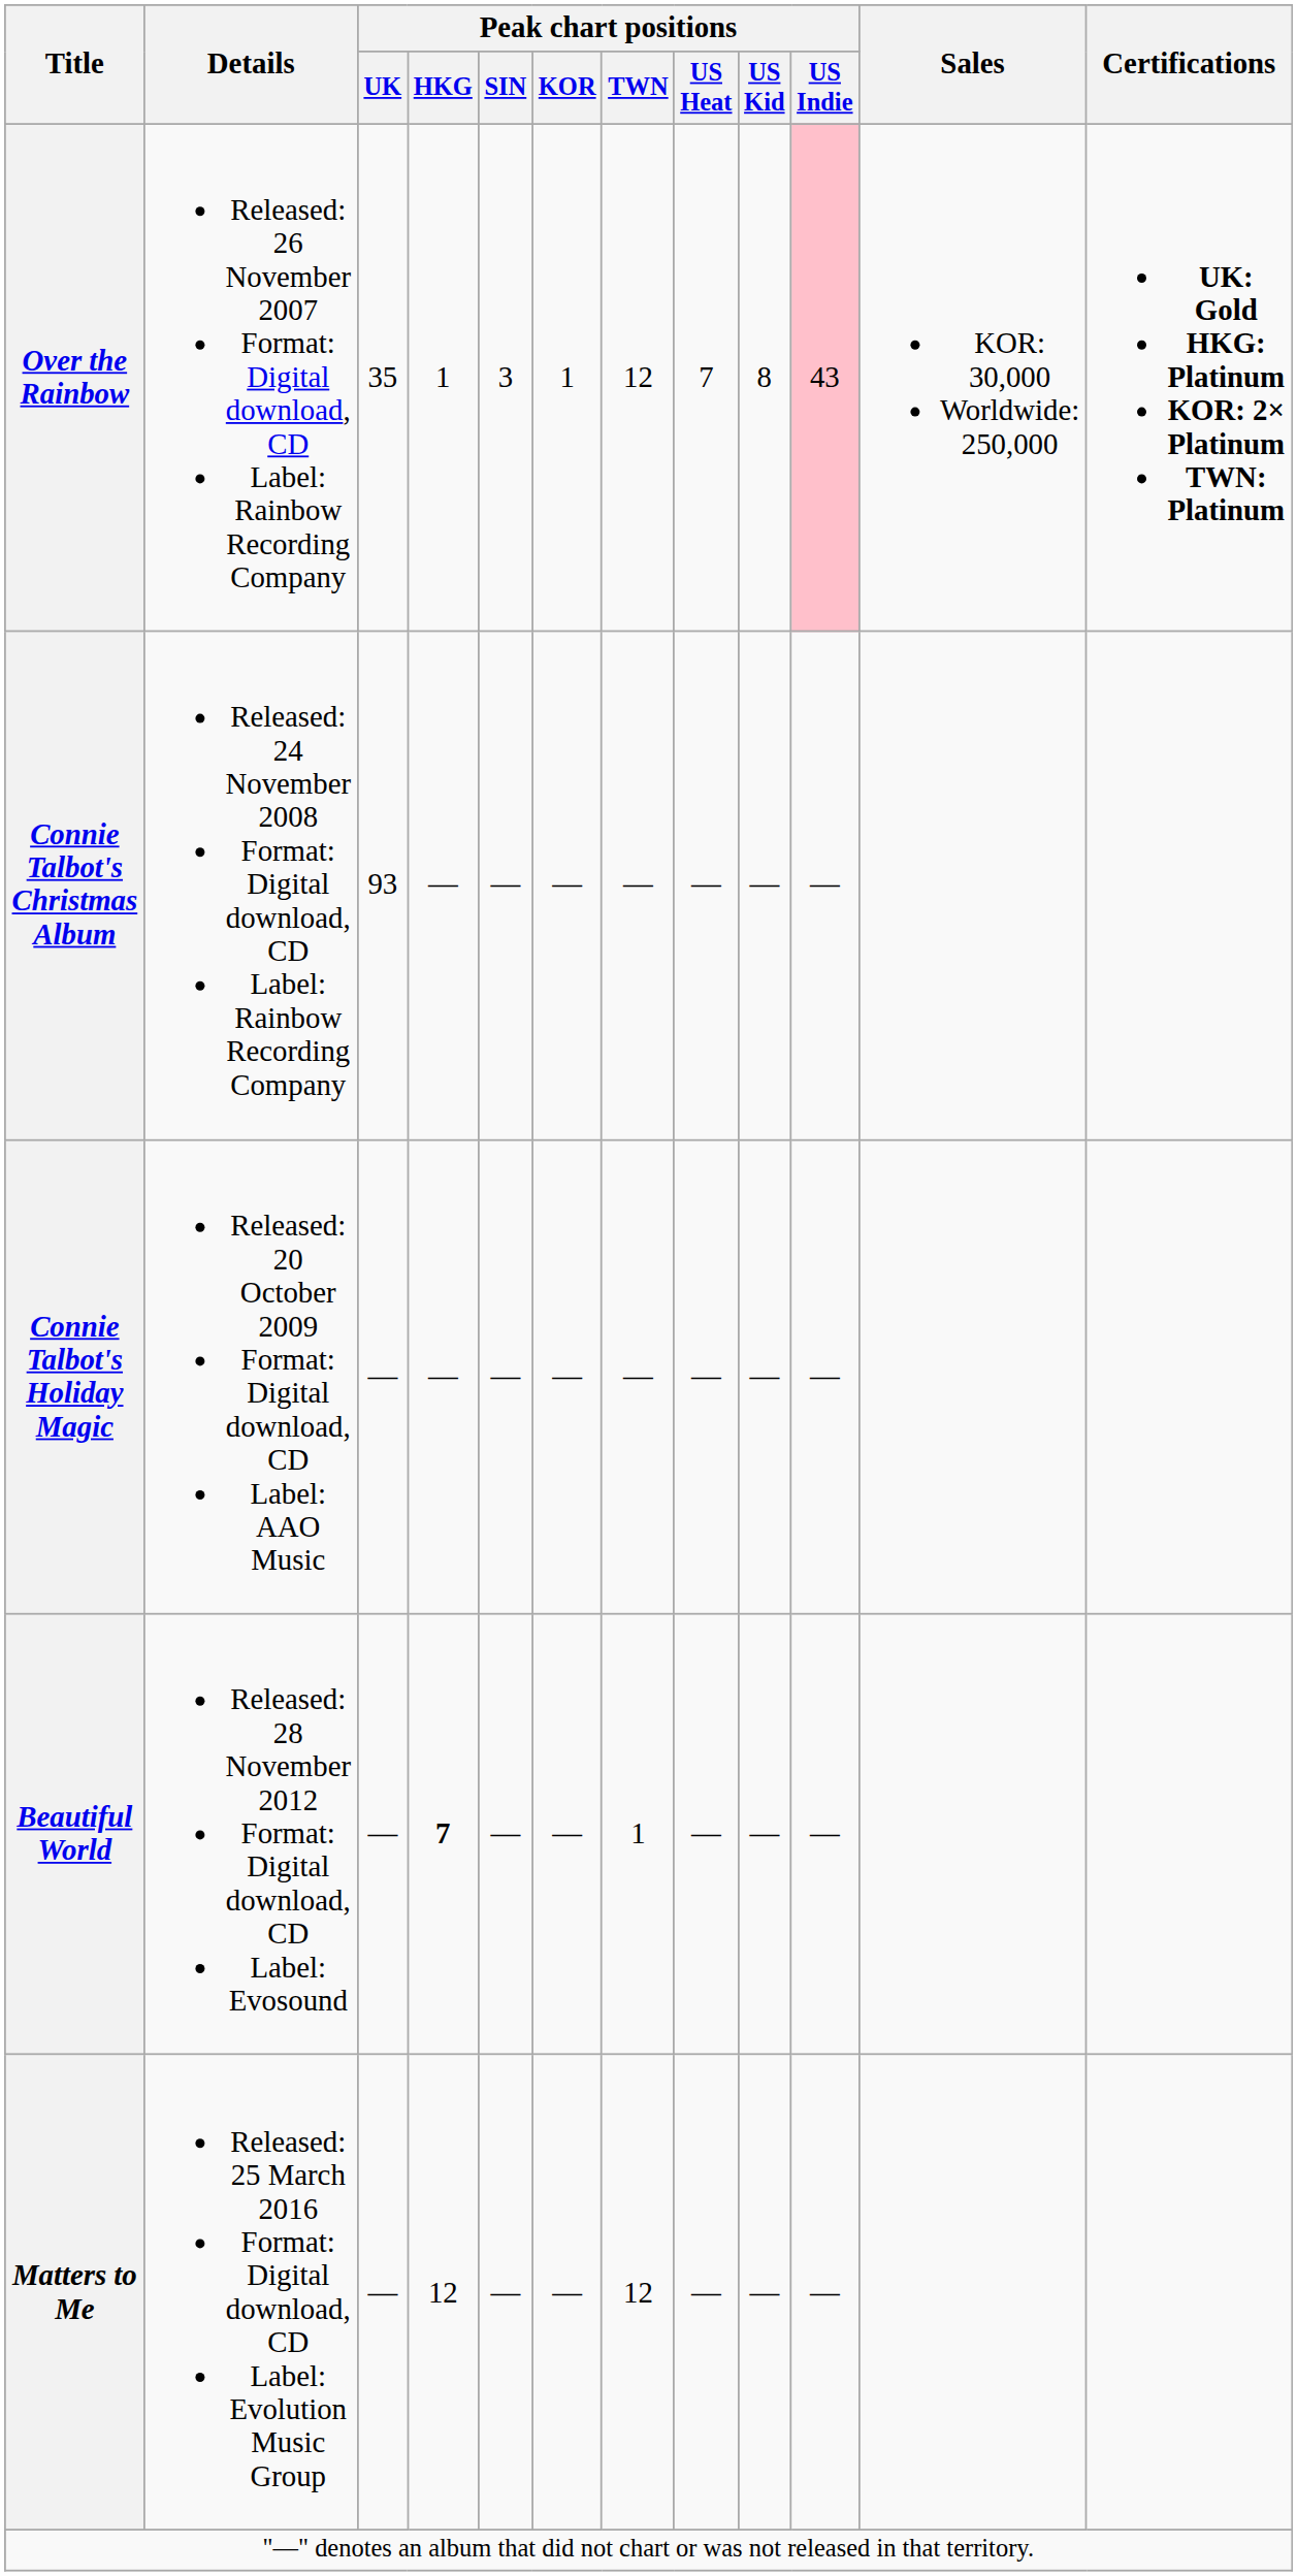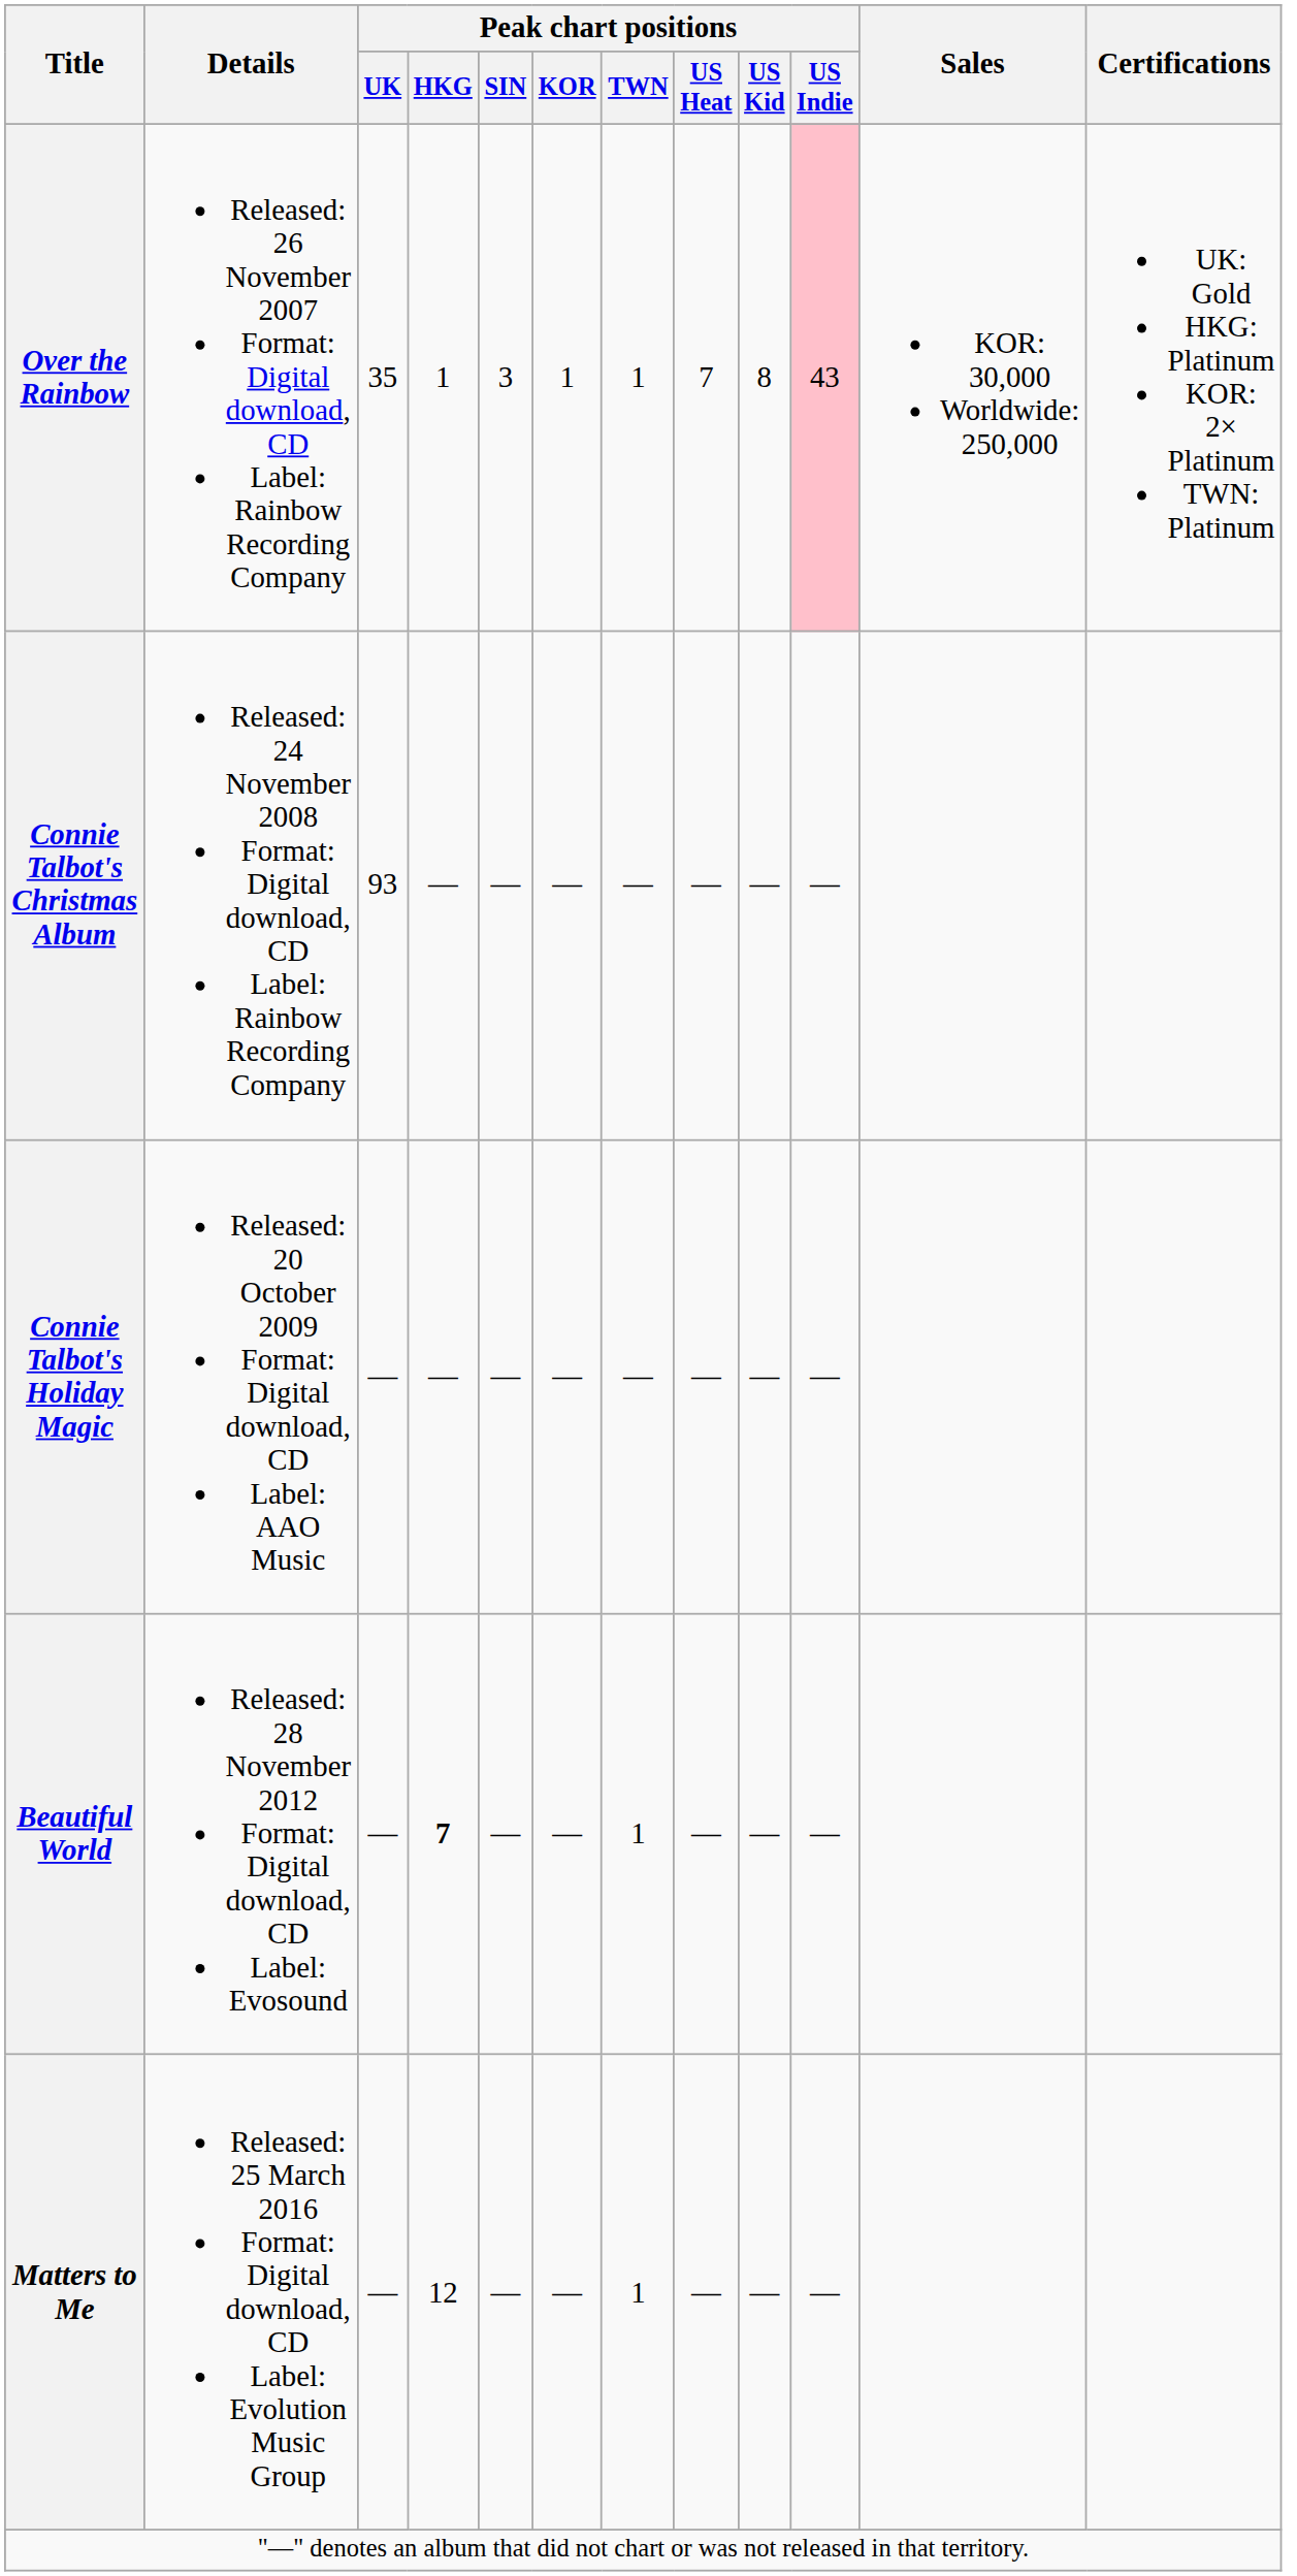 <table class="wikitable plainrowheaders" style="text-align:center;">
 <tr>
 <th scope="col" rowspan="2">Title</th>
 <th scope="col" rowspan="2">Details</th>
 <th scope="col" colspan="8">Peak chart positions</th>
 <th scope="col" rowspan="2">Sales</th>
 <th scope="col" rowspan="2">Certifications</th>
 </tr>
 <tr>
 <th scope="col" style="width:3em;font-size:85%;"><a href='#'>UK</a><br></th>
 <th scope="col" style="width:3em;font-size:85%;"><a href='#'>HKG</a></th>
 <th scope="col" style="width:3em;font-size:85%;"><a href='#'>SIN</a><br></th>
 <th scope="col" style="width:3em;font-size:85%;"><a href='#'>KOR</a><br></th>
 <th scope="col" style="width:3em;font-size:85%;"><a href='#'>TWN</a><br></th>
 <th scope="col" style="width:3em;font-size:85%;"><a href='#'>US Heat</a><br></th>
 <th scope="col" style="width:3em;font-size:85%;"><a href='#'>US Kid</a><br></th>
 <th scope="col" style="width:3em;font-size:85%;"><a href='#'>US Indie</a><br></th>
 </tr>
 <tr>
 <th scope="row"><em><a href='#'>Over the Rainbow</a></em></th>
 <td><br><ul><li>Released: 26 November 2007</li><li>Format: <a href='#'>Digital download</a>, <a href='#'>CD</a></li><li>Label: Rainbow Recording Company</li></ul></td>
 <td>35</td>
 <td>1</td>
 <td>3</td>
 <td>1</td>
-<td>12</td>
+<td>1</td>
 <td>7</td>
 <td>8</td>
 <td style="background: pink;">43</td>
 <td><br><ul><li>KOR: 30,000</li><li>Worldwide: 250,000</li></ul></td>
-<td><strong><br><ul><li>UK: Gold</li><li>HKG: Platinum</li><li>KOR: 2× Platinum</li><li>TWN: Platinum</li></ul></strong></td>
+<td><br><ul><li>UK: Gold</li><li>HKG: Platinum</li><li>KOR: 2× Platinum</li><li>TWN: Platinum</li></ul></td>
 </tr>
 <tr>
 <th scope="row"><em><a href='#'>Connie Talbot's Christmas Album</a></em></th>
 <td><br><ul><li>Released: 24 November 2008</li><li>Format: Digital download, CD</li><li>Label: Rainbow Recording Company</li></ul></td>
 <td>93</td>
 <td>—</td>
 <td>—</td>
 <td>—</td>
 <td>—</td>
 <td>—</td>
 <td>—</td>
 <td>—</td>
 <td></td>
 <td></td>
 </tr>
 <tr>
 <th scope="row"><em><a href='#'>Connie Talbot's Holiday Magic</a></em></th>
 <td><br><ul><li>Released: 20 October 2009</li><li>Format: Digital download, CD</li><li>Label: AAO Music</li></ul></td>
 <td>—</td>
 <td>—</td>
 <td>—</td>
 <td>—</td>
 <td>—</td>
 <td>—</td>
 <td>—</td>
 <td>—</td>
 <td></td>
 <td></td>
 </tr>
 <tr>
 <th scope="row"><em><a href='#'>Beautiful World</a></em></th>
 <td><br><ul><li>Released: 28 November 2012</li><li>Format: Digital download, CD</li><li>Label: Evosound</li></ul></td>
 <td>—</td>
 <td><strong>7</strong></td>
 <td>—</td>
 <td>—</td>
 <td>1</td>
 <td>—</td>
 <td>—</td>
 <td>—</td>
 <td></td>
 <td></td>
 </tr>
 <tr>
 <th scope="row"><em>Matters to Me</em></th>
 <td><br><ul><li>Released: 25 March 2016</li><li>Format: Digital download, CD</li><li>Label: Evolution Music Group</li></ul></td>
 <td>—</td>
 <td>12</td>
 <td>—</td>
 <td>—</td>
-<td>12</td>
+<td>1</td>
 <td>—</td>
 <td>—</td>
 <td>—</td>
 <td></td>
 <td></td>
 </tr>
 <tr>
 <td colspan="13" style="font-size:85%">"—" denotes an album that did not chart or was not released in that territory.</td>
 </tr>
 </table>
